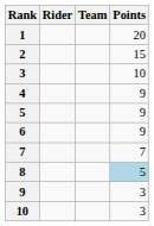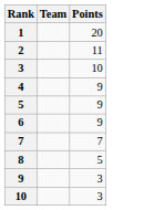 <table class="wikitable" margin-bottom:0;">
 <tr>
 <th scope="col">Rank</th>
-<th scope="col">Rider</th>
 <th scope="col">Team</th>
 <th scope="col">Points</th>
 </tr>
 <tr>
 <th scope="row">1</th>
-<td> </td>
 <td></td>
 <td align="right">20</td>
 </tr>
 <tr>
 <th scope="row">2</th>
 <td></td>
-<td></td>
-<td align="right">15</td>
+<td align="right">11</td>
 </tr>
 <tr>
 <th scope="row">3</th>
-<td></td>
 <td></td>
 <td align="right">10</td>
 </tr>
 <tr>
 <th scope="row">4</th>
 <td></td>
-<td></td>
 <td align="right">9</td>
 </tr>
 <tr>
 <th scope="row">5</th>
 <td></td>
-<td></td>
 <td align="right">9</td>
 </tr>
 <tr>
 <th scope="row">6</th>
-<td> </td>
 <td></td>
 <td align="right">9</td>
 </tr>
 <tr>
 <th scope="row">7</th>
-<td> </td>
 <td></td>
 <td align="right">7</td>
 </tr>
 <tr>
 <th scope="row">8</th>
 <td></td>
-<td></td>
-<td align="right" style="background: lightblue;">5</td>
+<td align="right">5</td>
 </tr>
 <tr>
 <th scope="row">9</th>
-<td></td>
 <td></td>
 <td align="right">3</td>
 </tr>
 <tr>
 <th scope="row">10</th>
 <td></td>
-<td></td>
 <td align="right">3</td>
 </tr>
 </table>
